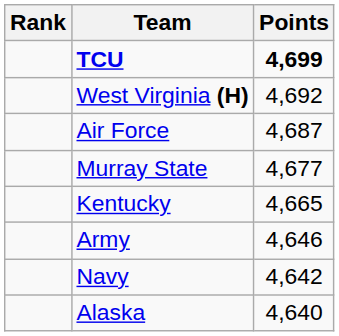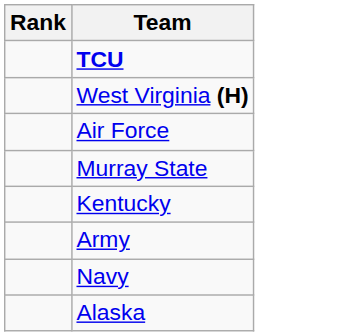 <table class="wikitable sortable" style="text-align:center">
 <tr>
 <th>Rank</th>
 <th>Team</th>
-<th>Points</th>
 </tr>
 <tr>
 <td></td>
 <td align="left"><strong><a href='#'>TCU</a></strong></td>
-<td><strong>4,699</strong></td>
 </tr>
 <tr>
 <td></td>
 <td align="left"><a href='#'>West Virginia</a> <strong>(H)</strong></td>
-<td>4,692</td>
 </tr>
 <tr>
 <td></td>
 <td align="left"><a href='#'>Air Force</a></td>
-<td>4,687</td>
 </tr>
 <tr>
 <td></td>
 <td align="left"><a href='#'>Murray State</a></td>
-<td>4,677</td>
 </tr>
 <tr>
 <td></td>
 <td align="left"><a href='#'>Kentucky</a></td>
-<td>4,665</td>
 </tr>
 <tr>
 <td></td>
 <td align="left"><a href='#'>Army</a></td>
-<td>4,646</td>
 </tr>
 <tr>
 <td></td>
 <td align="left"><a href='#'>Navy</a></td>
-<td>4,642</td>
 </tr>
 <tr>
 <td></td>
 <td align="left"><a href='#'>Alaska</a></td>
-<td>4,640</td>
 </tr>
 </table>
